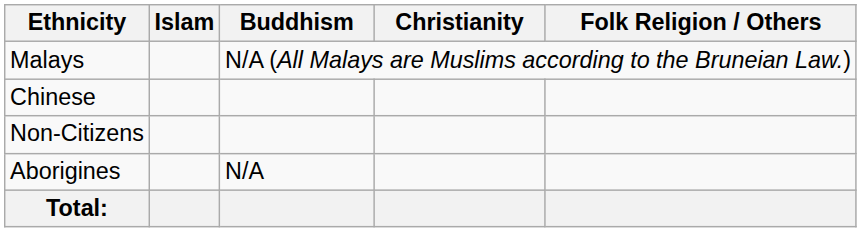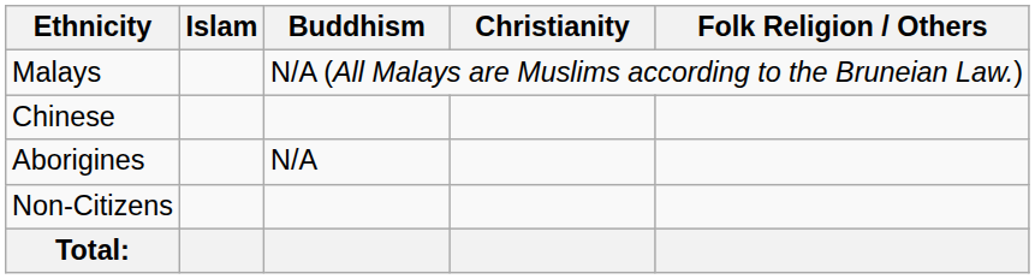 <table class="wikitable">
 <tr>
 <th>Ethnicity</th>
 <th>Islam</th>
 <th>Buddhism</th>
 <th>Christianity</th>
 <th>Folk Religion / Others</th>
 </tr>
 <tr>
 <td>Malays</td>
 <td></td>
 <td colspan=3>N/A (<em>All Malays are Muslims according to the Bruneian Law.</em>)</td>
 </tr>
 <tr>
 <td>Chinese</td>
 <td></td>
 <td></td>
 <td></td>
 <td></td>
 </tr>
 <tr>
-<td>Non-Citizens</td>
+<td>Aborigines</td>
 <td></td>
-<td></td>
+<td>N/A</td>
 <td></td>
 <td></td>
 </tr>
 <tr>
-<td>Aborigines</td>
+<td>Non-Citizens</td>
 <td></td>
-<td>N/A</td>
+<td></td>
 <td></td>
 <td></td>
 </tr>
 <tr>
 <th>Total:</th>
 <th></th>
 <th></th>
 <th></th>
 <th></th>
 </tr>
 </table>
